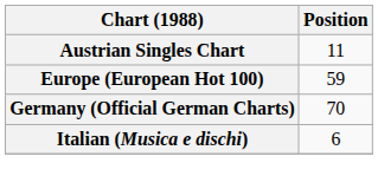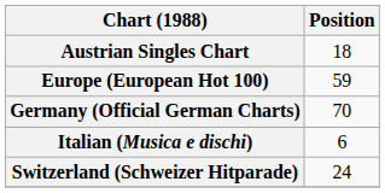 <table class="wikitable sortable plainrowheaders">
 <tr>
 <th>Chart (1988)</th>
 <th>Position</th>
 </tr>
 <tr>
 <th scope="row">Austrian Singles Chart</th>
-<td align="center">11</td>
+<td align="center">18</td>
 </tr>
 <tr>
 <th scope="row">Europe (European Hot 100)</th>
 <td align="center">59</td>
 </tr>
 <tr>
 <th scope="row">Germany (Official German Charts)</th>
 <td align="center">70</td>
 </tr>
 <tr>
 <th scope="row">Italian (<em>Musica e dischi</em>)</th>
 <td align="center">6</td>
 </tr>
 <tr>
+<th scope="row">Switzerland (Schweizer Hitparade)</th>
+<td align="center">24</td>
+</tr>
+<tr>
 </tr>
 </table>
